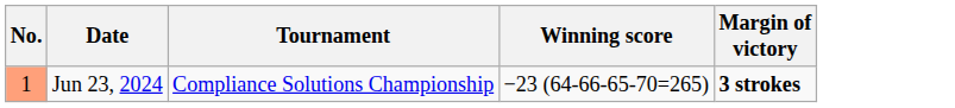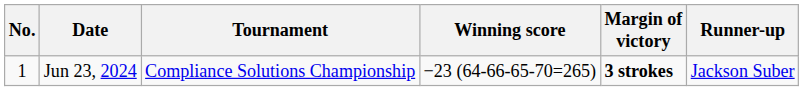 <table class="wikitable" style="font-size:95%;">
 <tr>
 <th>No.</th>
 <th>Date</th>
 <th>Tournament</th>
 <th>Winning score</th>
 <th>Margin of<br>victory</th>
+<th>Runner-up</th>
 </tr>
 <tr>
-<td align=center style="background: lightsalmon;">1</td>
+<td align=center>1</td>
 <td align=right>Jun 23, <a href='#'>2024</a></td>
 <td><a href='#'>Compliance Solutions Championship</a></td>
 <td>−23 (64-66-65-70=265)</td>
 <td><strong>3 strokes</strong></td>
+<td> <a href='#'>Jackson Suber</a></td>
 </tr>
 </table>
